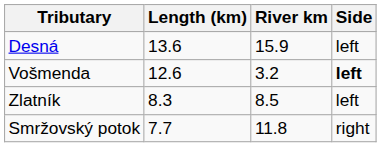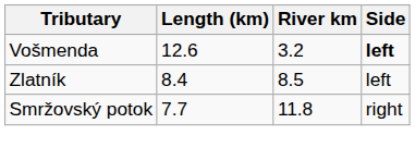 <table class="wikitable">
 <tr>
 <th>Tributary</th>
 <th>Length (km)</th>
 <th>River km</th>
 <th>Side</th>
-</tr>
-<tr>
-<td><a href='#'>Desná</a></td>
-<td>13.6</td>
-<td>15.9</td>
-<td>left</td>
 </tr>
 <tr>
 <td>Vošmenda</td>
 <td>12.6</td>
 <td>3.2</td>
 <td><strong>left</strong></td>
 </tr>
 <tr>
 <td>Zlatník</td>
-<td>8.3</td>
+<td>8.4</td>
 <td>8.5</td>
 <td>left</td>
 </tr>
 <tr>
 <td>Smržovský potok</td>
 <td>7.7</td>
 <td>11.8</td>
 <td>right</td>
 </tr>
 </table>
